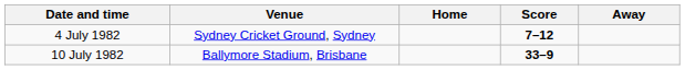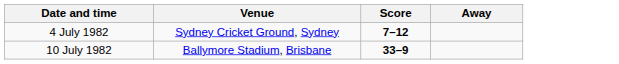 <table class="wikitable" style="text-align:center;">
 <tr>
 <th style="width:200px">Date and time</th>
 <th style="width:280px">Venue</th>
-<th style="width:120px">Home</th>
 <th style="width:90px">Score</th>
 <th style="width:120px">Away</th>
 </tr>
 <tr>
 <td>4 July 1982</td>
 <td><a href='#'>Sydney Cricket Ground</a>, <a href='#'>Sydney</a></td>
-<td></td>
 <td><strong>7–12</strong></td>
 <td></td>
 </tr>
 <tr>
 <td>10 July 1982</td>
 <td><a href='#'>Ballymore Stadium</a>, <a href='#'>Brisbane</a></td>
-<td></td>
 <td><strong>33–9</strong></td>
 <td></td>
 </tr>
 </table>
